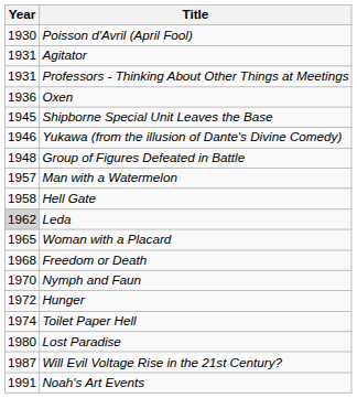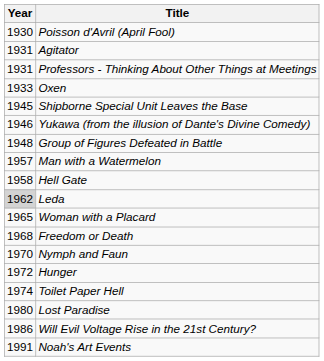 <table class="wikitable">
 <tr>
 <th>Year</th>
 <th>Title</th>
 </tr>
 <tr>
 <td>1930</td>
 <td><em>Poisson d'Avril (April Fool)</em></td>
 </tr>
 <tr>
 <td>1931</td>
 <td><em>Agitator</em></td>
 </tr>
 <tr>
 <td>1931</td>
 <td><em>Professors - Thinking About Other Things at Meetings</em></td>
 </tr>
 <tr>
-<td>1936</td>
+<td>1933</td>
 <td><em>Oxen</em></td>
 </tr>
 <tr>
 <td>1945</td>
 <td><em>Shipborne Special Unit Leaves the Base</em></td>
 </tr>
 <tr>
 <td>1946</td>
 <td><em>Yukawa (from the illusion of Dante's Divine Comedy)</em></td>
 </tr>
 <tr>
 <td>1948</td>
 <td><em>Group of Figures Defeated in Battle</em></td>
 </tr>
 <tr>
 <td>1957</td>
 <td><em>Man with a Watermelon</em></td>
 </tr>
 <tr>
 <td>1958</td>
 <td><em>Hell Gate</em></td>
 </tr>
 <tr>
 <td style="background: lightgrey;">1962</td>
 <td><em>Leda</em></td>
 </tr>
 <tr>
 <td>1965</td>
 <td><em>Woman with a Placard</em></td>
 </tr>
 <tr>
 <td>1968</td>
 <td><em>Freedom or Death</em></td>
 </tr>
 <tr>
 <td>1970</td>
 <td><em>Nymph and Faun</em></td>
 </tr>
 <tr>
 <td>1972</td>
 <td><em>Hunger</em></td>
 </tr>
 <tr>
 <td>1974</td>
 <td><em>Toilet Paper Hell</em></td>
 </tr>
 <tr>
 <td>1980</td>
 <td><em>Lost Paradise</em></td>
 </tr>
 <tr>
-<td>1987</td>
+<td>1986</td>
 <td><em>Will Evil Voltage Rise in the 21st Century?</em></td>
 </tr>
 <tr>
 <td>1991</td>
 <td><em>Noah's Art Events</em></td>
 </tr>
 </table>
